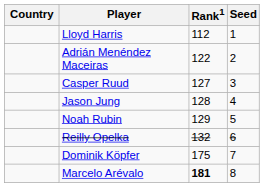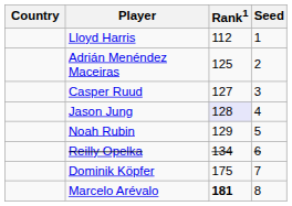 <table class="sortable wikitable">
 <tr>
 <th width="70">Country</th>
 <th width="175">Player</th>
 <th>Rank<sup>1</sup></th>
 <th>Seed</th>
 </tr>
 <tr>
 <td></td>
 <td><a href='#'>Lloyd Harris</a></td>
 <td>112</td>
 <td>1</td>
 </tr>
 <tr>
 <td></td>
 <td><a href='#'>Adrián Menéndez Maceiras</a></td>
-<td>122</td>
+<td>125</td>
 <td>2</td>
 </tr>
 <tr>
 <td></td>
 <td><a href='#'>Casper Ruud</a></td>
 <td>127</td>
 <td>3</td>
 </tr>
 <tr>
 <td></td>
 <td><a href='#'>Jason Jung</a></td>
-<td>128</td>
+<td style="background: lavender;">128</td>
 <td>4</td>
 </tr>
 <tr>
 <td></td>
 <td><a href='#'>Noah Rubin</a></td>
 <td>129</td>
 <td>5</td>
 </tr>
 <tr>
 <td><s></s></td>
 <td><s><a href='#'>Reilly Opelka</a></s></td>
-<td><s>132</s></td>
+<td><s>134</s></td>
 <td><s>6</s></td>
 </tr>
 <tr>
 <td></td>
 <td><a href='#'>Dominik Köpfer</a></td>
 <td>175</td>
 <td>7</td>
 </tr>
 <tr>
 <td></td>
 <td><a href='#'>Marcelo Arévalo</a></td>
 <td><strong>181</strong></td>
 <td>8</td>
 </tr>
 </table>
